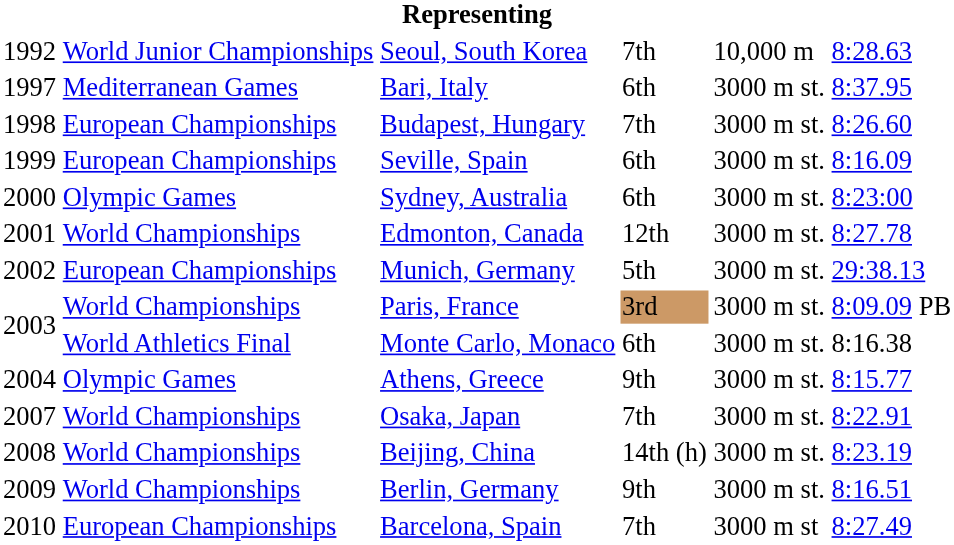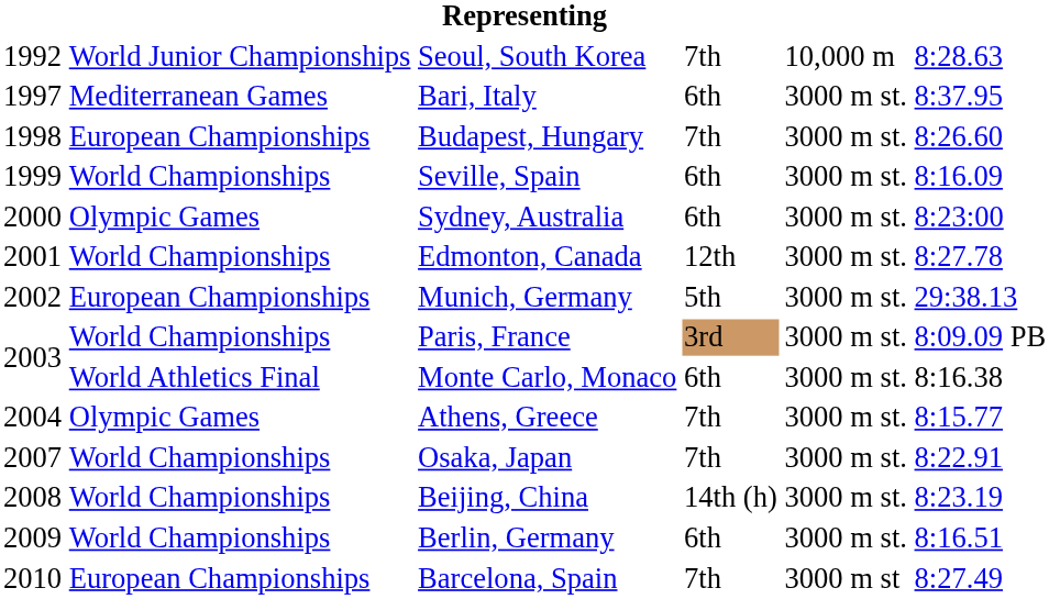 <table>
 <tr>
 <th colspan="6">Representing </th>
 </tr>
 <tr>
 <td>1992</td>
 <td><a href='#'>World Junior Championships</a></td>
 <td><a href='#'>Seoul, South Korea</a></td>
 <td>7th</td>
 <td>10,000 m</td>
 <td><a href='#'>8:28.63</a></td>
 </tr>
 <tr>
 <td>1997</td>
 <td><a href='#'>Mediterranean Games</a></td>
 <td><a href='#'>Bari, Italy</a></td>
 <td>6th</td>
 <td>3000 m st.</td>
 <td><a href='#'>8:37.95</a></td>
 </tr>
 <tr>
 <td>1998</td>
 <td><a href='#'>European Championships</a></td>
 <td><a href='#'>Budapest, Hungary</a></td>
 <td>7th</td>
 <td>3000 m st.</td>
 <td><a href='#'>8:26.60</a></td>
 </tr>
 <tr>
 <td>1999</td>
-<td><a href='#'>European Championships</a></td>
+<td><a href='#'>World Championships</a></td>
 <td><a href='#'>Seville, Spain</a></td>
 <td>6th</td>
 <td>3000 m st.</td>
 <td><a href='#'>8:16.09</a></td>
 </tr>
 <tr>
 <td>2000</td>
 <td><a href='#'>Olympic Games</a></td>
 <td><a href='#'>Sydney, Australia</a></td>
 <td>6th</td>
 <td>3000 m st.</td>
 <td><a href='#'>8:23:00</a></td>
 </tr>
 <tr>
 <td>2001</td>
 <td><a href='#'>World Championships</a></td>
 <td><a href='#'>Edmonton, Canada</a></td>
 <td>12th</td>
 <td>3000 m st.</td>
 <td><a href='#'>8:27.78</a></td>
 </tr>
 <tr>
 <td>2002</td>
 <td><a href='#'>European Championships</a></td>
 <td><a href='#'>Munich, Germany</a></td>
 <td>5th</td>
 <td>3000 m st.</td>
 <td><a href='#'>29:38.13</a></td>
 </tr>
 <tr>
 <td rowspan=2>2003</td>
 <td><a href='#'>World Championships</a></td>
 <td><a href='#'>Paris, France</a></td>
 <td bgcolor="cc9966">3rd</td>
 <td>3000 m st.</td>
 <td><a href='#'>8:09.09</a> PB</td>
 </tr>
 <tr>
 <td><a href='#'>World Athletics Final</a></td>
 <td><a href='#'>Monte Carlo, Monaco</a></td>
 <td>6th</td>
 <td>3000 m st.</td>
 <td>8:16.38</td>
 </tr>
 <tr>
 <td>2004</td>
 <td><a href='#'>Olympic Games</a></td>
 <td><a href='#'>Athens, Greece</a></td>
-<td>9th</td>
+<td>7th</td>
 <td>3000 m st.</td>
 <td><a href='#'>8:15.77</a></td>
 </tr>
 <tr>
 <td>2007</td>
 <td><a href='#'>World Championships</a></td>
 <td><a href='#'>Osaka, Japan</a></td>
 <td>7th</td>
 <td>3000 m st.</td>
 <td><a href='#'>8:22.91</a></td>
 </tr>
 <tr>
 <td>2008</td>
 <td><a href='#'>World Championships</a></td>
 <td><a href='#'>Beijing, China</a></td>
 <td>14th (h)</td>
 <td>3000 m st.</td>
 <td><a href='#'>8:23.19</a></td>
 </tr>
 <tr>
 <td>2009</td>
 <td><a href='#'>World Championships</a></td>
 <td><a href='#'>Berlin, Germany</a></td>
-<td>9th</td>
+<td>6th</td>
 <td>3000 m st.</td>
 <td><a href='#'>8:16.51</a></td>
 </tr>
 <tr>
 <td>2010</td>
 <td><a href='#'>European Championships</a></td>
 <td><a href='#'>Barcelona, Spain</a></td>
 <td>7th</td>
 <td>3000 m st</td>
 <td><a href='#'>8:27.49</a></td>
 </tr>
 </table>
